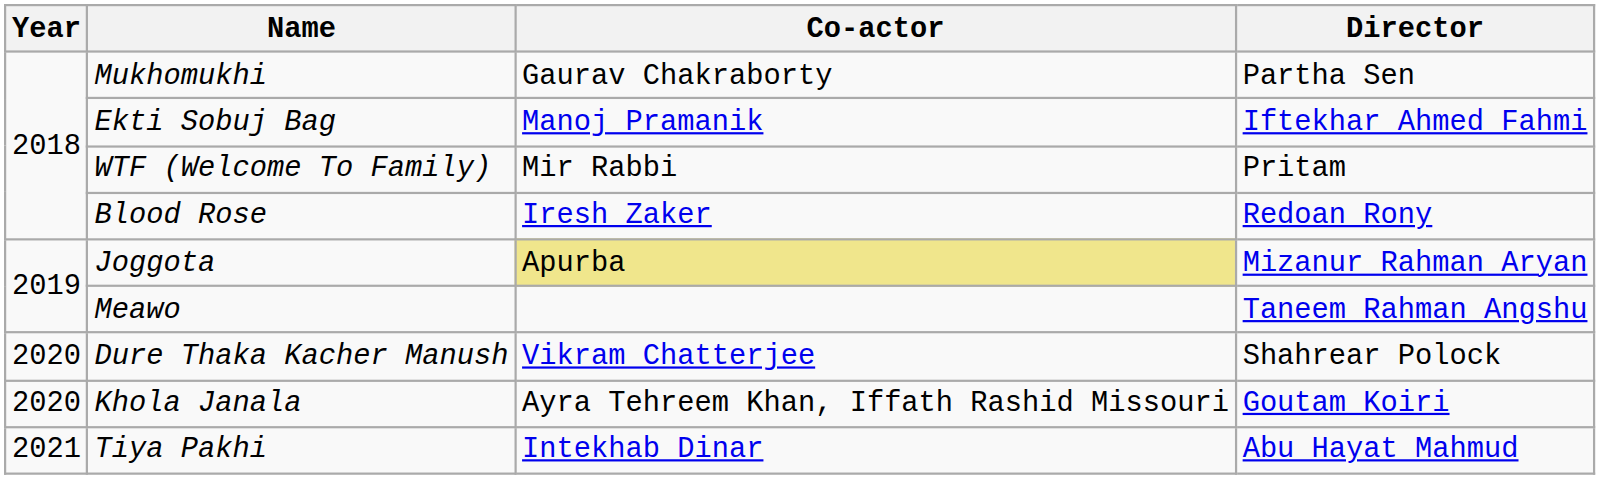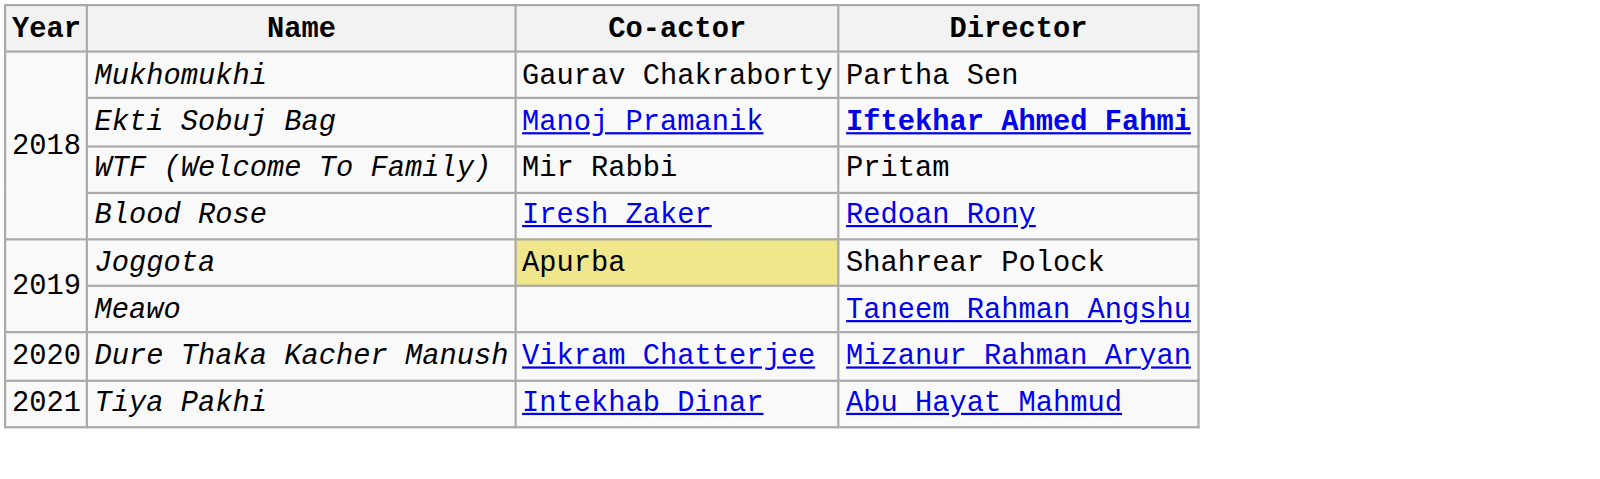 <table class="wikitable">
 <tr>
 <th>Year</th>
 <th>Name</th>
 <th>Co-actor</th>
 <th>Director</th>
 </tr>
 <tr>
 <td rowspan="4">2018</td>
 <td><em>Mukhomukhi</em></td>
 <td>Gaurav Chakraborty</td>
 <td>Partha Sen</td>
 </tr>
 <tr>
 <td><em>Ekti Sobuj Bag</em></td>
 <td><a href='#'>Manoj Pramanik</a></td>
-<td><a href='#'>Iftekhar Ahmed Fahmi</a></td>
+<td><strong><a href='#'>Iftekhar Ahmed Fahmi</a></strong></td>
 </tr>
 <tr>
 <td><em>WTF (Welcome To Family)</em></td>
 <td>Mir Rabbi</td>
 <td>Pritam</td>
 </tr>
 <tr>
 <td><em>Blood Rose</em></td>
 <td><a href='#'>Iresh Zaker</a></td>
 <td><a href='#'>Redoan Rony</a></td>
 </tr>
 <tr>
 <td rowspan="2">2019</td>
 <td><em>Joggota</em></td>
 <td style="background: khaki;">Apurba</td>
-<td><a href='#'>Mizanur Rahman Aryan</a></td>
+<td>Shahrear Polock</td>
 </tr>
 <tr>
 <td><em>Meawo</em></td>
 <td></td>
 <td><a href='#'>Taneem Rahman Angshu</a></td>
 </tr>
 <tr>
 <td>2020</td>
 <td><em>Dure Thaka Kacher Manush</em></td>
 <td><a href='#'>Vikram Chatterjee</a></td>
-<td>Shahrear Polock</td>
-</tr>
-<tr>
-<td>2020</td>
-<td><em>Khola Janala</em></td>
-<td>Ayra Tehreem Khan, Iffath Rashid Missouri</td>
-<td><a href='#'>Goutam Koiri</a></td>
+<td><a href='#'>Mizanur Rahman Aryan</a></td>
 </tr>
 <tr>
 <td>2021</td>
 <td><em>Tiya Pakhi</em></td>
 <td><a href='#'>Intekhab Dinar</a></td>
 <td><a href='#'>Abu Hayat Mahmud</a></td>
 </tr>
 </table>
